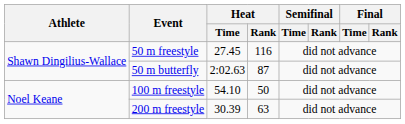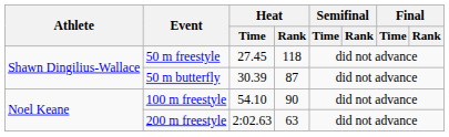 <table class="wikitable" style="text-align:center; font-size:90%">
 <tr>
 <th rowspan="2">Athlete</th>
 <th rowspan="2">Event</th>
 <th colspan="2">Heat</th>
 <th colspan="2">Semifinal</th>
 <th colspan="2">Final</th>
 </tr>
 <tr style="font-size:95%">
 <th>Time</th>
 <th>Rank</th>
 <th>Time</th>
 <th>Rank</th>
 <th>Time</th>
 <th>Rank</th>
 </tr>
 <tr>
 <td align=left rowspan=2><a href='#'>Shawn Dingilius-Wallace</a></td>
 <td align=left><a href='#'>50 m freestyle</a></td>
 <td>27.45</td>
-<td>116</td>
+<td>118</td>
 <td colspan=4>did not advance</td>
 </tr>
 <tr>
 <td align=left><a href='#'>50 m butterfly</a></td>
-<td>2:02.63</td>
+<td>30.39</td>
 <td>87</td>
 <td colspan=4>did not advance</td>
 </tr>
 <tr>
 <td align=left rowspan=2><a href='#'>Noel Keane</a></td>
 <td align=left><a href='#'>100 m freestyle</a></td>
 <td>54.10</td>
-<td>50</td>
+<td>90</td>
 <td colspan=4>did not advance</td>
 </tr>
 <tr>
 <td align=left><a href='#'>200 m freestyle</a></td>
-<td>30.39</td>
+<td>2:02.63</td>
 <td>63</td>
 <td colspan=4>did not advance</td>
 </tr>
 </table>
